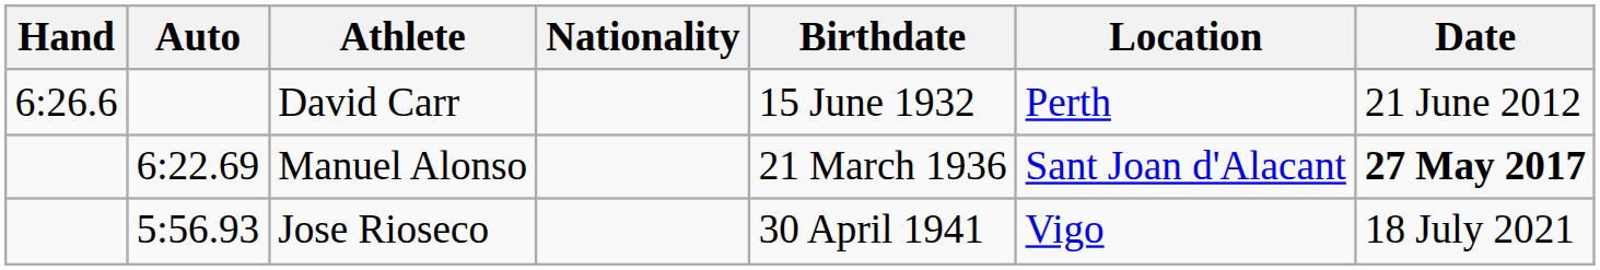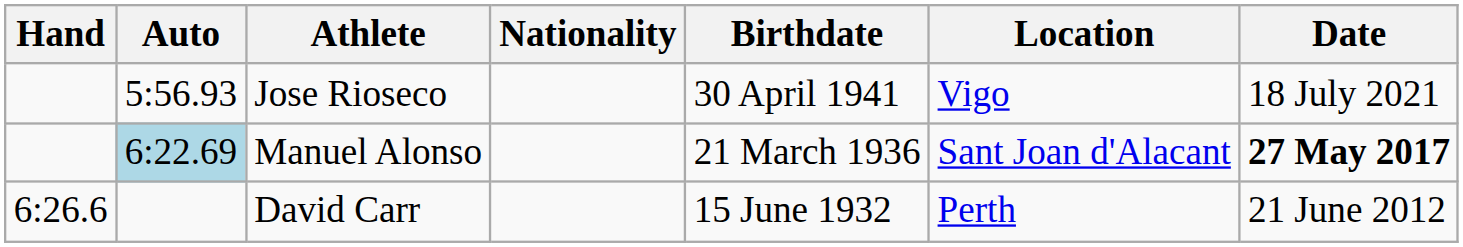 <table class="wikitable">
 <tr>
 <th>Hand</th>
 <th>Auto</th>
 <th>Athlete</th>
 <th>Nationality</th>
 <th>Birthdate</th>
 <th>Location</th>
 <th>Date</th>
 </tr>
 <tr>
+<td></td>
+<td>5:56.93</td>
+<td>Jose Rioseco</td>
+<td></td>
+<td>30 April 1941</td>
+<td><a href='#'>Vigo</a></td>
+<td>18 July 2021</td>
+</tr>
+<tr>
+<td></td>
+<td style="background: lightblue;">6:22.69</td>
+<td>Manuel Alonso</td>
+<td></td>
+<td>21 March 1936</td>
+<td><a href='#'>Sant Joan d'Alacant</a></td>
+<td><strong>27 May 2017</strong></td>
+</tr>
+<tr>
 <td>6:26.6</td>
 <td></td>
 <td>David Carr</td>
 <td></td>
 <td>15 June 1932</td>
 <td><a href='#'>Perth</a></td>
 <td>21 June 2012</td>
 </tr>
-<tr>
-<td></td>
-<td>6:22.69</td>
-<td>Manuel Alonso</td>
-<td></td>
-<td>21 March 1936</td>
-<td><a href='#'>Sant Joan d'Alacant</a></td>
-<td><strong>27 May 2017</strong></td>
-</tr>
-<tr>
-<td></td>
-<td>5:56.93</td>
-<td>Jose Rioseco</td>
-<td></td>
-<td>30 April 1941</td>
-<td><a href='#'>Vigo</a></td>
-<td>18 July 2021</td>
-</tr>
 </table>
